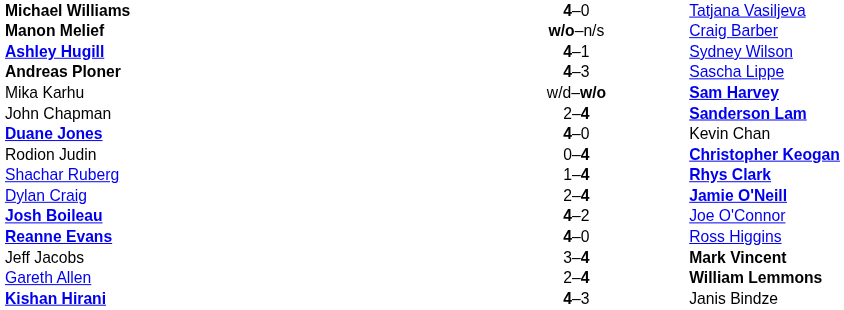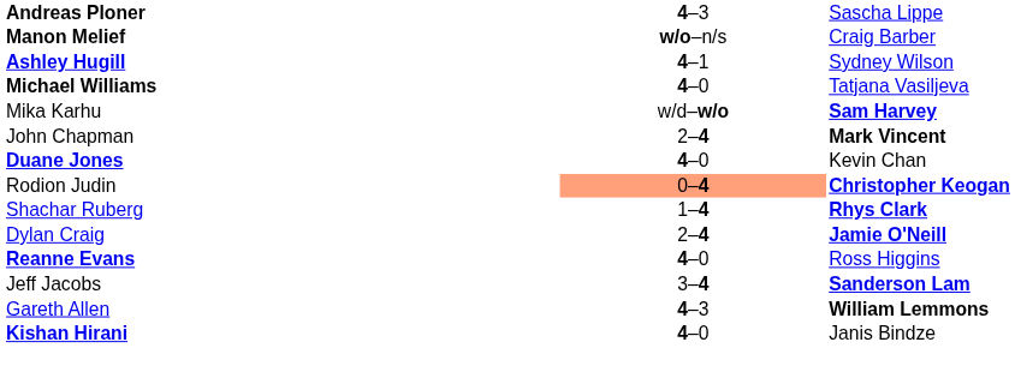 <table width="100%" cellspacing="1">
 <tr>
 <th width45%></th>
 <th width10%></th>
 <th width45%></th>
 </tr>
 <tr>
-<td> <strong>Michael Williams</strong></td>
-<td align="center"><strong>4</strong>–0</td>
-<td> <a href='#'>Tatjana Vasiljeva</a></td>
+<td> <strong>Andreas Ploner</strong></td>
+<td align="center"><strong>4</strong>–3</td>
+<td> <a href='#'>Sascha Lippe</a></td>
 </tr>
 <tr>
 <td> <strong>Manon Melief</strong></td>
 <td align="center"><strong>w/o</strong>–n/s</td>
 <td> <a href='#'>Craig Barber</a></td>
 </tr>
 <tr>
 <td> <strong><a href='#'>Ashley Hugill</a></strong></td>
 <td align="center"><strong>4</strong>–1</td>
 <td> <a href='#'>Sydney Wilson</a></td>
 </tr>
 <tr>
-<td> <strong>Andreas Ploner</strong></td>
-<td align="center"><strong>4</strong>–3</td>
-<td> <a href='#'>Sascha Lippe</a></td>
+<td> <strong>Michael Williams</strong></td>
+<td align="center"><strong>4</strong>–0</td>
+<td> <a href='#'>Tatjana Vasiljeva</a></td>
 </tr>
 <tr>
 <td> Mika Karhu</td>
 <td align="center">w/d–<strong>w/o</strong></td>
 <td> <strong><a href='#'>Sam Harvey</a></strong></td>
 </tr>
 <tr>
 <td> John Chapman</td>
 <td align="center">2–<strong>4</strong></td>
-<td> <strong><a href='#'>Sanderson Lam</a></strong></td>
+<td> <strong>Mark Vincent</strong></td>
 </tr>
 <tr>
 <td> <strong><a href='#'>Duane Jones</a></strong></td>
 <td align="center"><strong>4</strong>–0</td>
 <td> Kevin Chan</td>
 </tr>
 <tr>
 <td> Rodion Judin</td>
-<td align="center">0–<strong>4</strong></td>
+<td align="center" style="background: lightsalmon;">0–<strong>4</strong></td>
 <td> <strong><a href='#'>Christopher Keogan</a></strong></td>
 </tr>
 <tr>
 <td> <a href='#'>Shachar Ruberg</a></td>
 <td align="center">1–<strong>4</strong></td>
 <td> <strong><a href='#'>Rhys Clark</a></strong></td>
 </tr>
 <tr>
 <td> <a href='#'>Dylan Craig</a></td>
 <td align="center">2–<strong>4</strong></td>
 <td> <strong><a href='#'>Jamie O'Neill</a></strong></td>
 </tr>
 <tr>
-<td> <strong><a href='#'>Josh Boileau</a></strong></td>
-<td align="center"><strong>4</strong>–2</td>
-<td> <a href='#'>Joe O'Connor</a></td>
-</tr>
-<tr>
 <td> <strong><a href='#'>Reanne Evans</a></strong></td>
 <td align="center"><strong>4</strong>–0</td>
 <td> <a href='#'>Ross Higgins</a></td>
 </tr>
 <tr>
 <td> Jeff Jacobs</td>
 <td align="center">3–<strong>4</strong></td>
-<td> <strong>Mark Vincent</strong></td>
+<td> <strong><a href='#'>Sanderson Lam</a></strong></td>
 </tr>
 <tr>
 <td> <a href='#'>Gareth Allen</a></td>
-<td align="center">2–<strong>4</strong></td>
+<td align="center"><strong>4</strong>–3</td>
 <td> <strong>William Lemmons</strong></td>
 </tr>
 <tr>
 <td> <strong><a href='#'>Kishan Hirani</a></strong></td>
-<td align="center"><strong>4</strong>–3</td>
+<td align="center"><strong>4</strong>–0</td>
 <td> Janis Bindze</td>
 </tr>
 </table>
